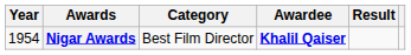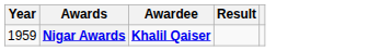 <table class="wikitable plainrowheaders">
 <tr>
 <th>Year</th>
 <th>Awards</th>
-<th>Category</th>
 <th>Awardee</th>
 <th>Result</th>
 <th></th>
 </tr>
 <tr>
-<td>1954</td>
+<td>1959</td>
 <th scope="row"><a href='#'>Nigar Awards</a></th>
-<td>Best Film Director</td>
 <td><strong><a href='#'>Khalil Qaiser</a></strong></td>
 <td></td>
 <td></td>
 </tr>
 </table>
